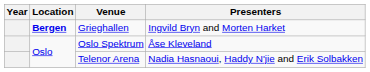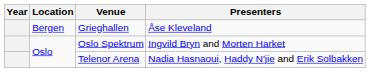 <table class="wikitable plainrowheaders">
 <tr>
 <th>Year</th>
 <th>Location</th>
 <th>Venue</th>
 <th>Presenters</th>
 </tr>
 <tr>
 <th scope="row"></th>
-<td><strong><a href='#'>Bergen</a></strong></td>
+<td><a href='#'>Bergen</a></td>
 <td><a href='#'>Grieghallen</a></td>
-<td><a href='#'>Ingvild Bryn</a> and <a href='#'>Morten Harket</a></td>
+<td><a href='#'>Åse Kleveland</a></td>
 </tr>
 <tr>
 <th scope="row"></th>
 <td rowspan="2"><a href='#'>Oslo</a></td>
 <td><a href='#'>Oslo Spektrum</a></td>
-<td><a href='#'>Åse Kleveland</a></td>
+<td><a href='#'>Ingvild Bryn</a> and <a href='#'>Morten Harket</a></td>
 </tr>
 <tr>
 <th scope="row"></th>
 <td><a href='#'>Telenor Arena</a></td>
 <td><a href='#'>Nadia Hasnaoui</a>, <a href='#'>Haddy N'jie</a> and <a href='#'>Erik Solbakken</a></td>
 </tr>
 </table>
